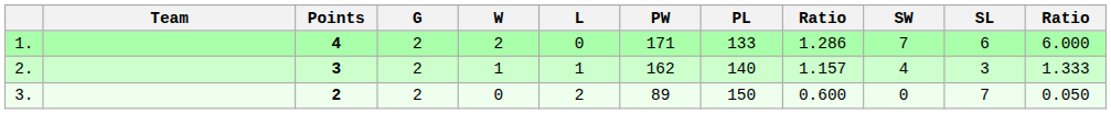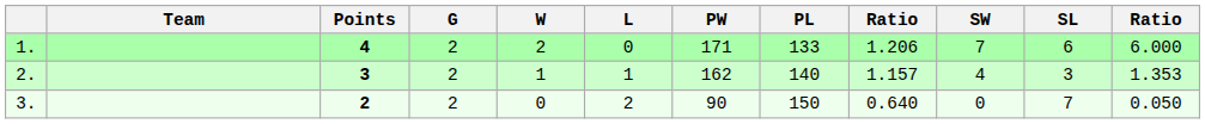 <table class=wikitable style="text-align:center">
 <tr bgcolor="#DCDCDC">
 <th width="25"></th>
 <th width="200">Team</th>
 <th width="60">Points</th>
 <th width="60">G</th>
 <th width="60">W</th>
 <th width="60">L</th>
 <th width="60">PW</th>
 <th width="60">PL</th>
 <th width="60">Ratio</th>
 <th width="60">SW</th>
 <th width="60">SL</th>
 <th width="60">Ratio</th>
 </tr>
 <tr bgcolor=#AAFFAA>
 <td>1.</td>
 <td align=left></td>
 <td><strong>4</strong></td>
 <td>2</td>
 <td>2</td>
 <td>0</td>
 <td>171</td>
 <td>133</td>
-<td>1.286</td>
+<td>1.206</td>
 <td>7</td>
 <td>6</td>
 <td>6.000</td>
 </tr>
 <tr bgcolor=#CCFFCC>
 <td>2.</td>
 <td align=left></td>
 <td><strong>3</strong></td>
 <td>2</td>
 <td>1</td>
 <td>1</td>
 <td>162</td>
 <td>140</td>
 <td>1.157</td>
 <td>4</td>
 <td>3</td>
-<td>1.333</td>
+<td>1.353</td>
 </tr>
 <tr bgcolor=#EEFFEE>
 <td>3.</td>
 <td align=left></td>
 <td><strong>2</strong></td>
 <td>2</td>
 <td>0</td>
 <td>2</td>
-<td>89</td>
+<td>90</td>
 <td>150</td>
-<td>0.600</td>
+<td>0.640</td>
 <td>0</td>
 <td>7</td>
 <td>0.050</td>
 </tr>
 </table>
